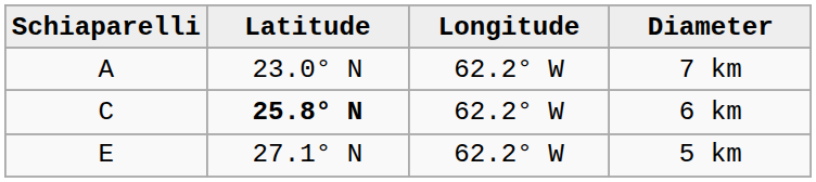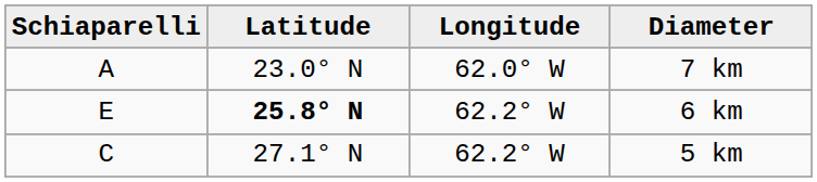 <table class="wikitable">
 <tr>
 <th width="25%" style="background:#eeeeee;">Schiaparelli</th>
 <th width="25%" style="background:#eeeeee;">Latitude</th>
 <th width="25%" style="background:#eeeeee;">Longitude</th>
 <th width="25%" style="background:#eeeeee;">Diameter</th>
 </tr>
 <tr>
 <td align="center">A</td>
 <td align="center">23.0° N</td>
-<td align="center">62.2° W</td>
+<td align="center">62.0° W</td>
 <td align="center">7 km</td>
 </tr>
 <tr>
-<td align="center">C</td>
+<td align="center">E</td>
 <td align="center"><strong>25.8° N</strong></td>
 <td align="center">62.2° W</td>
 <td align="center">6 km</td>
 </tr>
 <tr>
-<td align="center">E</td>
+<td align="center">C</td>
 <td align="center">27.1° N</td>
 <td align="center">62.2° W</td>
 <td align="center">5 km</td>
 </tr>
 </table>
